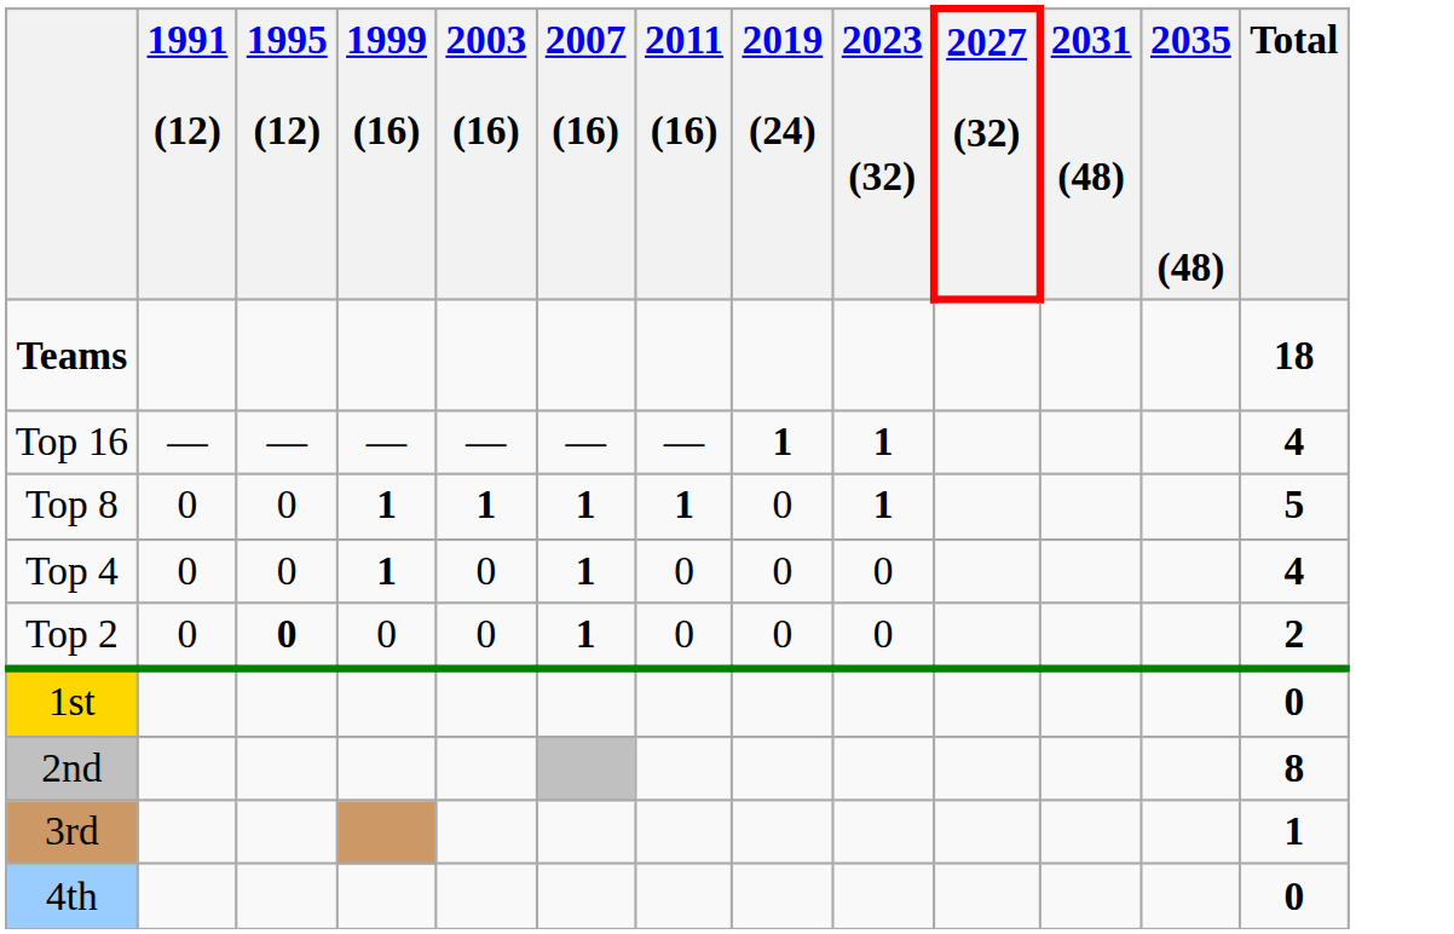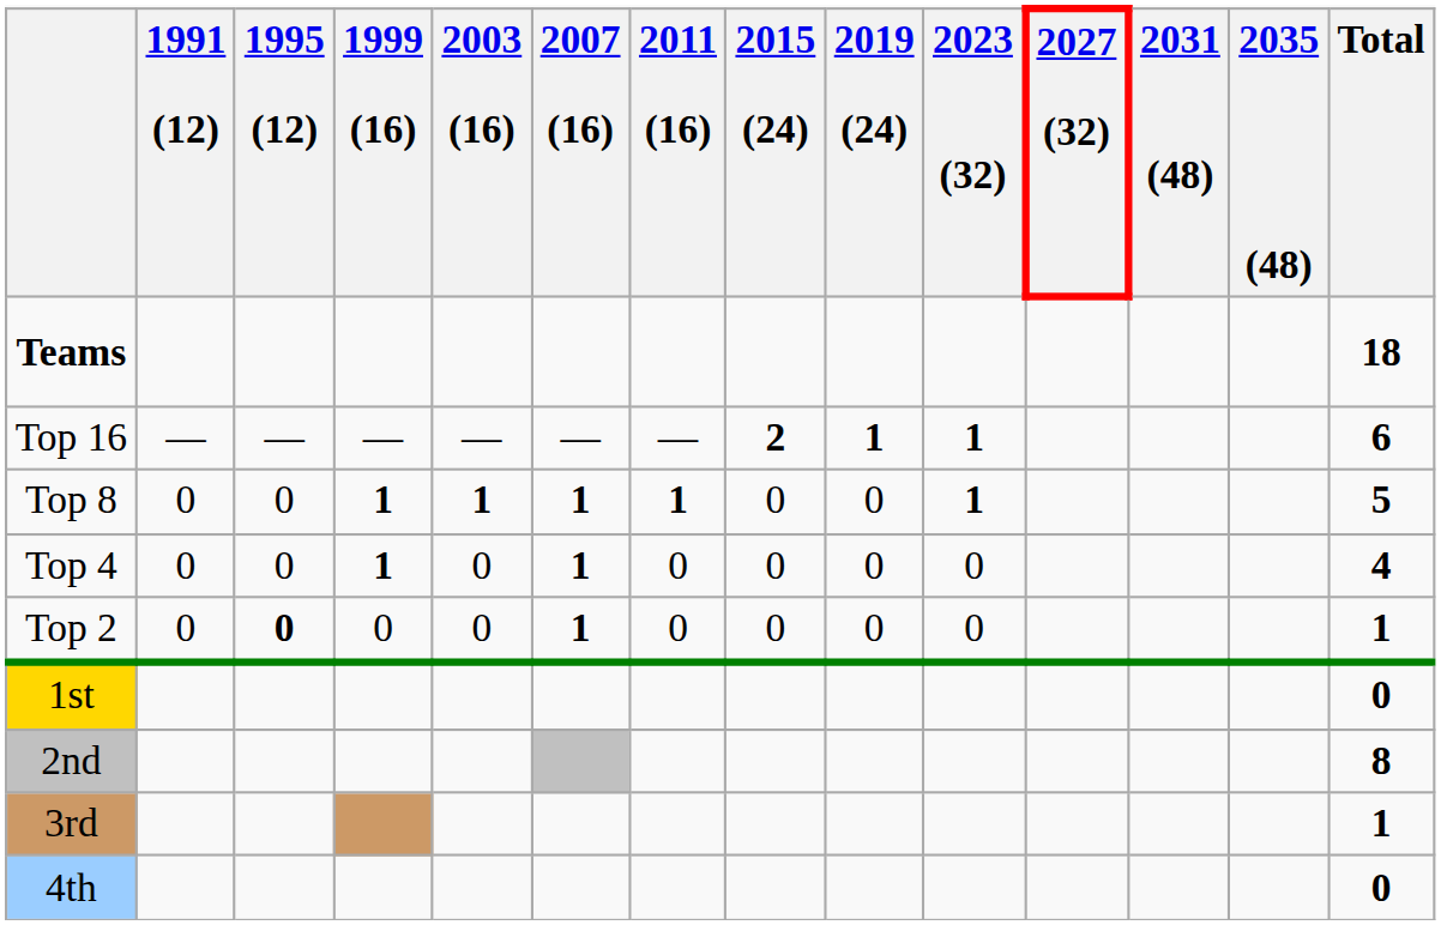 <table class="wikitable" style="text-align: center">
 <tr valign=top>
 <th></th>
 <th><a href='#'>1991</a><br> <br> (12)</th>
 <th><a href='#'>1995</a><br> <br> (12)</th>
 <th><a href='#'>1999</a><br> <br> (16)</th>
 <th><a href='#'>2003</a><br> <br> (16)</th>
 <th><a href='#'>2007</a><br> <br> (16)</th>
 <th><a href='#'>2011</a><br> <br> (16)</th>
+<th><a href='#'>2015</a><br> <br> (24)</th>
 <th><a href='#'>2019</a><br> <br> (24)</th>
 <th><a href='#'>2023</a><br> <br> <br> (32)</th>
 <th style="border:3px solid red"><a href='#'>2027</a><br><br>(32)</th>
 <th><a href='#'>2031</a><br> <br> <br> (48)</th>
 <th><a href='#'>2035</a><br> <br> <br> <br> <br> (48)</th>
 <th>Total</th>
 </tr>
 <tr>
 <td Teams><strong>Teams</strong></td>
 <td></td>
 <td></td>
 <td></td>
 <td><br></td>
 <td><br></td>
 <td><br></td>
 <td><br><br></td>
 <td><br><br></td>
+<td><br><br></td>
 <td></td>
 <td></td>
 <td></td>
 <td><strong>18</strong></td>
 </tr>
 <tr>
 <td>Top 16</td>
 <td>—</td>
 <td>—</td>
 <td>—</td>
 <td>—</td>
 <td>—</td>
 <td>—</td>
+<td><strong>2</strong></td>
 <td><strong>1</strong></td>
 <td><strong>1</strong></td>
 <td></td>
 <td></td>
 <td></td>
-<td><strong>4</strong></td>
+<td><strong>6</strong></td>
 </tr>
 <tr>
 <td>Top 8</td>
 <td>0</td>
 <td>0</td>
 <td><strong>1</strong></td>
 <td><strong>1</strong></td>
 <td><strong>1</strong></td>
 <td><strong>1</strong></td>
+<td>0</td>
 <td>0</td>
 <td><strong>1</strong></td>
 <td></td>
 <td></td>
 <td></td>
 <td><strong>5</strong></td>
 </tr>
 <tr>
 <td>Top 4</td>
 <td>0</td>
 <td>0</td>
 <td><strong>1</strong></td>
 <td>0</td>
 <td><strong>1</strong></td>
+<td>0</td>
 <td>0</td>
 <td>0</td>
 <td>0</td>
 <td></td>
 <td></td>
 <td></td>
 <td><strong>4</strong></td>
 </tr>
 <tr>
 <td>Top 2</td>
 <td>0</td>
 <td><strong>0</strong></td>
 <td>0</td>
 <td>0</td>
 <td><strong>1</strong></td>
 <td>0</td>
 <td>0</td>
 <td>0</td>
+<td>0</td>
 <td></td>
 <td></td>
 <td></td>
-<td><strong>2</strong></td>
+<td><strong>1</strong></td>
 </tr>
 <tr style="border-top:3px solid green;">
 <td bgcolor=gold>1st</td>
+<td></td>
 <td></td>
 <td></td>
 <td></td>
 <td></td>
 <td></td>
 <td></td>
 <td></td>
 <td></td>
 <td></td>
 <td></td>
 <td></td>
 <td><strong>0</strong></td>
 </tr>
 <tr>
 <td bgcolor=silver>2nd</td>
 <td></td>
 <td></td>
 <td></td>
 <td></td>
 <td bgcolor=silver></td>
 <td></td>
 <td></td>
 <td></td>
 <td></td>
 <td></td>
 <td></td>
+<td></td>
 <td><strong>8</strong></td>
 </tr>
 <tr>
 <td bgcolor=#cc9966>3rd</td>
 <td></td>
 <td></td>
 <td bgcolor=#cc9966></td>
+<td></td>
 <td></td>
 <td></td>
 <td></td>
 <td></td>
 <td></td>
 <td></td>
 <td></td>
 <td></td>
 <td><strong>1</strong></td>
 </tr>
 <tr>
 <td bgcolor=#9acdff>4th</td>
 <td></td>
 <td></td>
 <td></td>
 <td></td>
 <td></td>
 <td></td>
 <td></td>
 <td></td>
 <td></td>
 <td></td>
 <td></td>
+<td></td>
 <td><strong>0</strong></td>
 </tr>
 </table>
